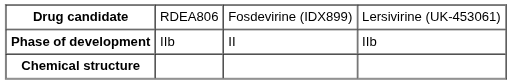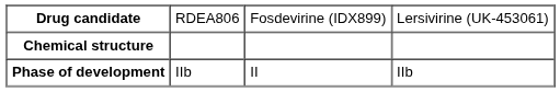 <table border="1" cellpadding="5" cellspacing="0" style="margin:auto;">
 <tr>
 <th>Drug candidate</th>
 <td>RDEA806</td>
 <td>Fosdevirine (IDX899)</td>
 <td>Lersivirine (UK-453061)</td>
 </tr>
 <tr>
+<th>Chemical structure</th>
+<td></td>
+<td></td>
+<td></td>
+</tr>
+<tr>
 <th>Phase of development</th>
 <td>IIb</td>
 <td>II</td>
 <td>IIb</td>
 </tr>
-<tr>
-<th>Chemical structure</th>
-<td></td>
-<td></td>
-<td></td>
-</tr>
 </table>
